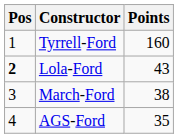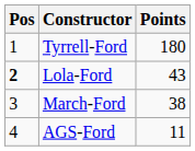 <table class="wikitable" style="font-size: 95%;">
 <tr>
 <th>Pos</th>
 <th>Constructor</th>
 <th>Points</th>
 </tr>
 <tr>
 <td>1</td>
 <td> <a href='#'>Tyrrell</a>-<a href='#'>Ford</a></td>
-<td align="right">160</td>
+<td align="right">180</td>
 </tr>
 <tr>
 <td><strong>2</strong></td>
 <td> <a href='#'>Lola</a>-<a href='#'>Ford</a></td>
 <td align="right">43</td>
 </tr>
 <tr>
 <td>3</td>
 <td> <a href='#'>March</a>-<a href='#'>Ford</a></td>
 <td align="right">38</td>
 </tr>
 <tr>
 <td>4</td>
 <td> <a href='#'>AGS</a>-<a href='#'>Ford</a></td>
-<td align="right">35</td>
+<td align="right">11</td>
 </tr>
 </table>
